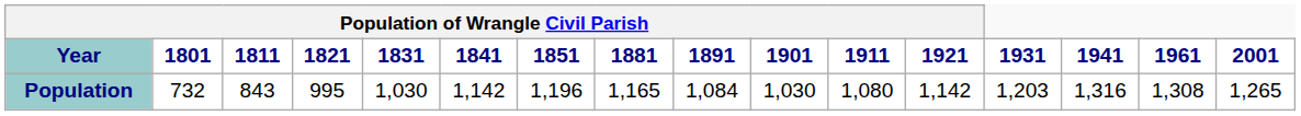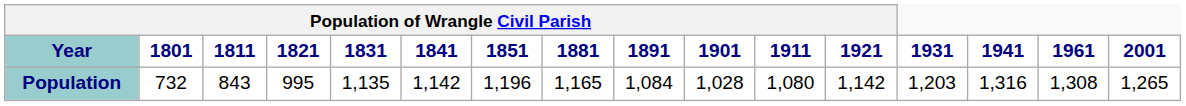 <table class="wikitable" style="font-size:90%; width:70%; border:0; text-align:center; line-height:120%;">
 <tr>
 <th colspan="12" style="text-align:center;font-size:90%;">Population of Wrangle <a href='#'>Civil Parish</a></th>
 </tr>
 <tr>
 <th style="background:#9cc; color:navy; height:17px;">Year</th>
 <th style="background:#fff; color:navy;">1801</th>
 <th style="background:#fff; color:navy;">1811</th>
 <th style="background:#fff; color:navy;">1821</th>
 <th style="background:#fff; color:navy;">1831</th>
 <th style="background:#fff; color:navy;">1841</th>
 <th style="background:#fff; color:navy;">1851</th>
 <th style="background:#fff; color:navy;">1881</th>
 <th style="background:#fff; color:navy;">1891</th>
 <th style="background:#fff; color:navy;">1901</th>
 <th style="background:#fff; color:navy;">1911</th>
 <th style="background:#fff; color:navy;">1921</th>
 <th style="background:#fff; color:navy;">1931</th>
 <th style="background:#fff; color:navy;">1941</th>
 <th style="background:#fff; color:navy;">1961</th>
 <th style="background:#fff; color:navy;">2001</th>
 </tr>
 <tr style="text-align:center;">
 <th style="background:#9cc; color:navy; height:17px;">Population</th>
 <td style="background:#fff; color:black;">732</td>
 <td style="background:#fff; color:black;">843</td>
 <td style="background:#fff; color:black;">995</td>
-<td style="background:#fff; color:black;">1,030</td>
+<td style="background:#fff; color:black;">1,135</td>
 <td style="background:#fff; color:black;">1,142</td>
 <td style="background:#fff; color:black;">1,196</td>
 <td style="background:#fff; color:black;">1,165</td>
 <td style="background:#fff; color:black;">1,084</td>
-<td style="background:#fff; color:black;">1,030</td>
+<td style="background:#fff; color:black;">1,028</td>
 <td style="background:#fff; color:black;">1,080</td>
 <td style="background:#fff; color:black;">1,142</td>
 <td style="background:#fff; color:black;">1,203</td>
 <td style="background:#fff; color:black;">1,316</td>
 <td style="background:#fff; color:black;">1,308</td>
 <td style="background:#fff; color:black;">1,265</td>
 </tr>
 </table>
